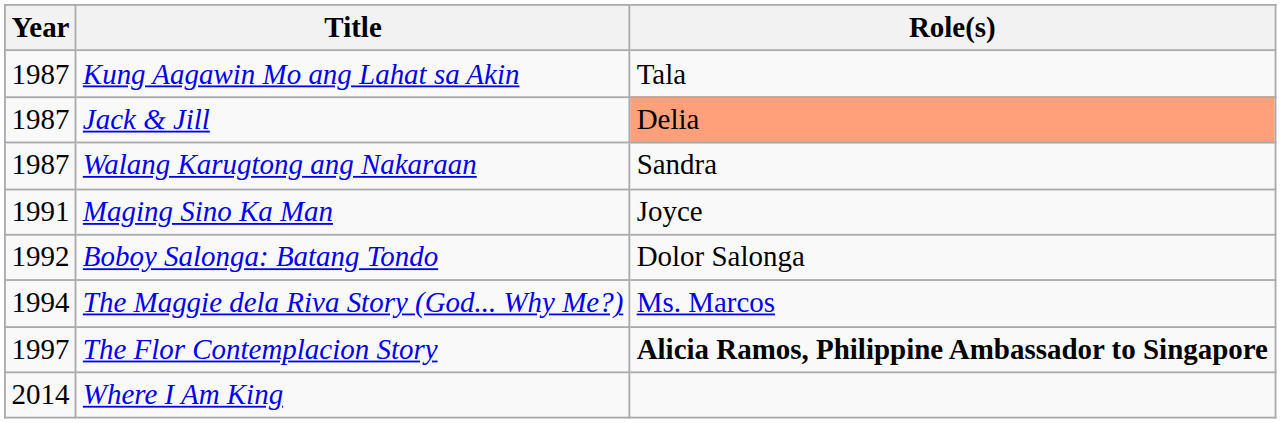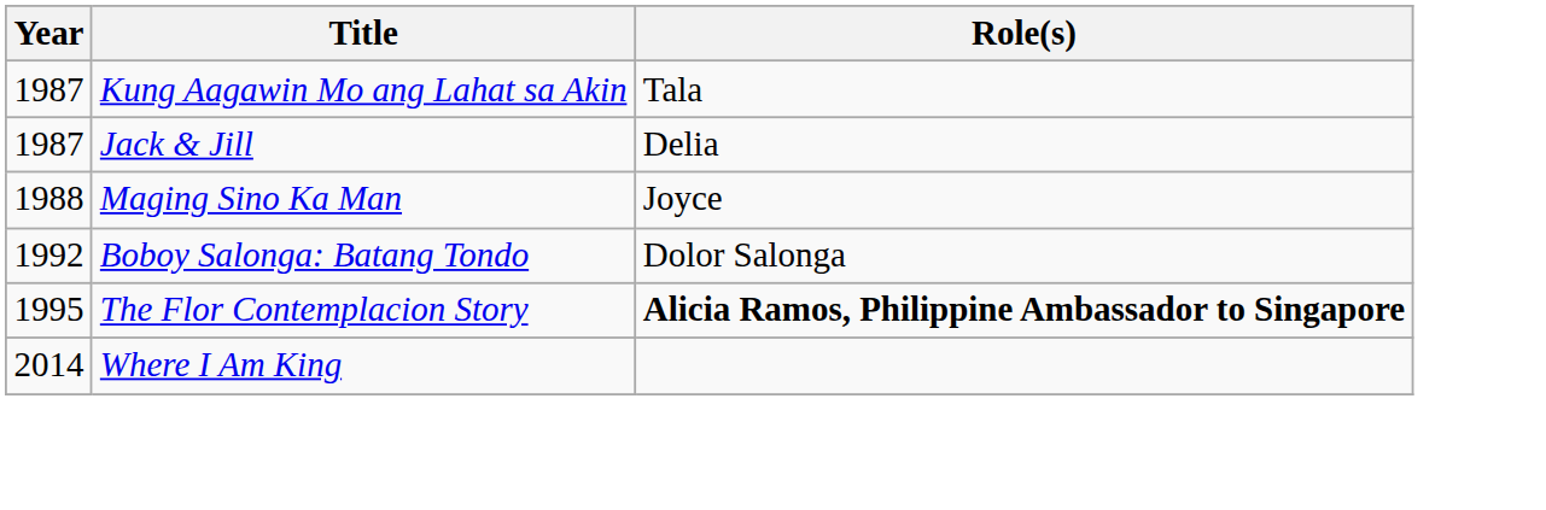 <table class="wikitable">
 <tr>
 <th>Year</th>
 <th>Title</th>
 <th>Role(s)</th>
 </tr>
 <tr>
 <td>1987</td>
 <td><em><a href='#'>Kung Aagawin Mo ang Lahat sa Akin</a></em></td>
 <td>Tala</td>
 </tr>
 <tr>
 <td>1987</td>
 <td><em><a href='#'>Jack & Jill</a></em></td>
-<td style="background: lightsalmon;">Delia</td>
+<td>Delia</td>
 </tr>
 <tr>
-<td>1987</td>
-<td><em><a href='#'>Walang Karugtong ang Nakaraan</a></em></td>
-<td>Sandra</td>
-</tr>
-<tr>
-<td>1991</td>
+<td>1988</td>
 <td><em><a href='#'>Maging Sino Ka Man</a></em></td>
 <td>Joyce</td>
 </tr>
 <tr>
 <td>1992</td>
 <td><em><a href='#'>Boboy Salonga: Batang Tondo</a></em></td>
 <td>Dolor Salonga</td>
 </tr>
 <tr>
-<td>1994</td>
-<td><em><a href='#'>The Maggie dela Riva Story (God... Why Me?)</a></em></td>
-<td><a href='#'>Ms. Marcos</a></td>
-</tr>
-<tr>
-<td>1997</td>
+<td>1995</td>
 <td><em><a href='#'>The Flor Contemplacion Story</a></em></td>
 <td><strong>Alicia Ramos, Philippine Ambassador to Singapore</strong></td>
 </tr>
 <tr>
 <td>2014</td>
 <td><em><a href='#'>Where I Am King</a></em></td>
 <td></td>
 </tr>
 </table>
